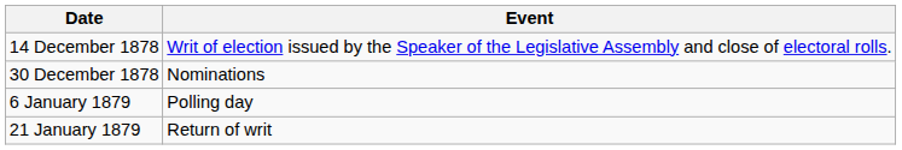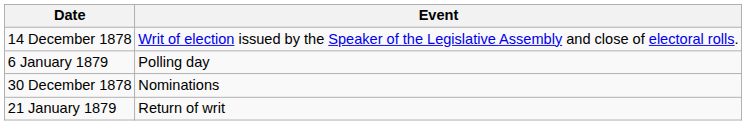 <table class="wikitable">
 <tr>
 <th>Date</th>
 <th>Event</th>
 </tr>
 <tr>
 <td>14 December 1878</td>
 <td><a href='#'>Writ of election</a> issued by the <a href='#'>Speaker of the Legislative Assembly</a> and close of <a href='#'>electoral rolls</a>.</td>
 </tr>
 <tr>
+<td>6 January 1879</td>
+<td>Polling day</td>
+</tr>
+<tr>
 <td>30 December 1878</td>
 <td>Nominations</td>
-</tr>
-<tr>
-<td>6 January 1879</td>
-<td>Polling day</td>
 </tr>
 <tr>
 <td>21 January 1879</td>
 <td>Return of writ</td>
 </tr>
 </table>
